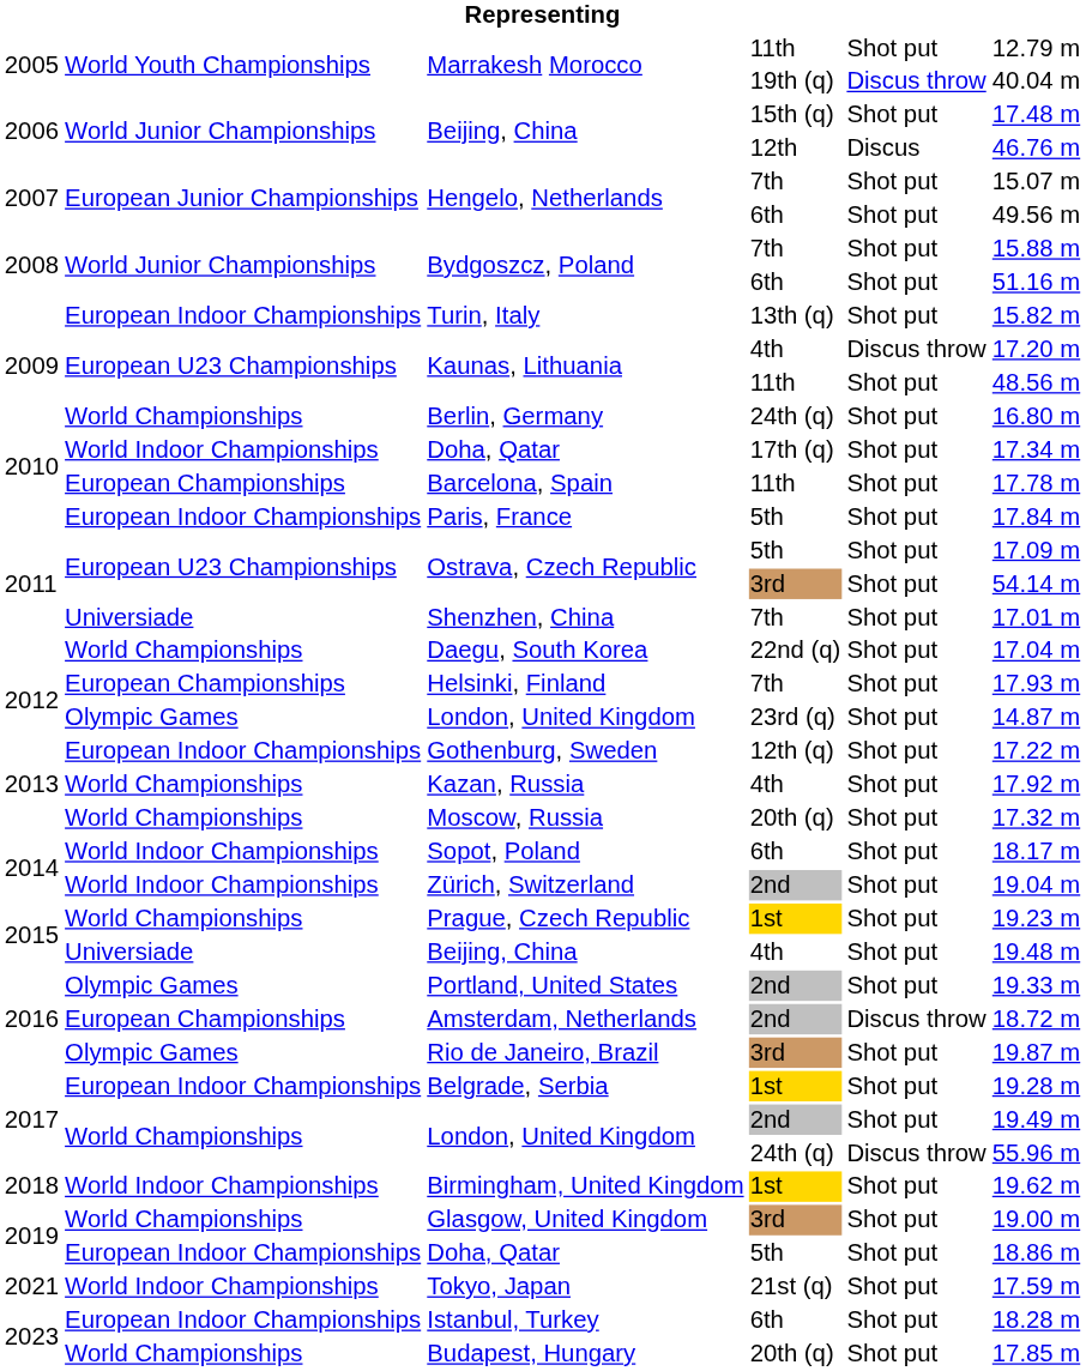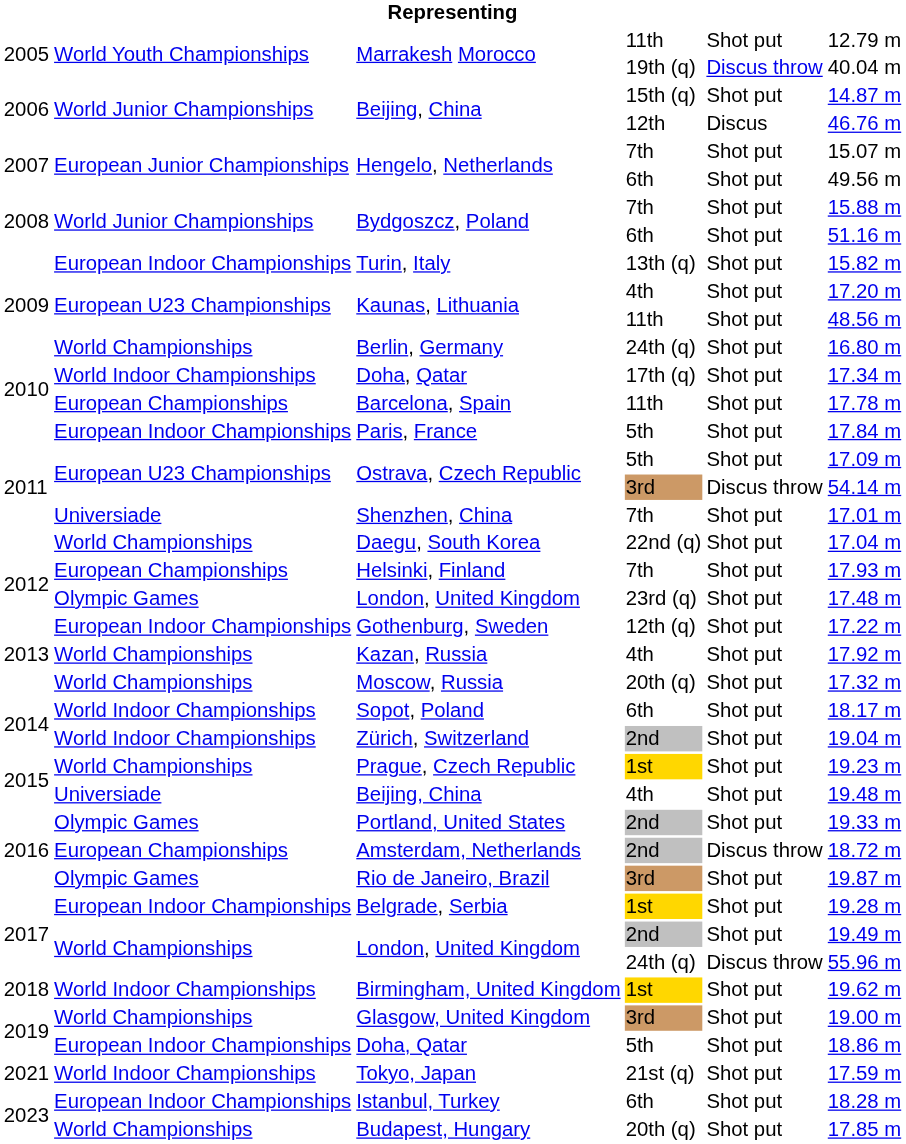 <table>
 <tr>
 <th colspan="6">Representing </th>
 </tr>
 <tr>
 <td rowspan=2>2005</td>
 <td rowspan=2><a href='#'>World Youth Championships</a></td>
 <td rowspan=2><a href='#'>Marrakesh</a> <a href='#'>Morocco</a></td>
 <td>11th</td>
 <td>Shot put</td>
 <td>12.79 m</td>
 </tr>
 <tr>
 <td>19th (q)</td>
 <td><a href='#'>Discus throw</a></td>
 <td>40.04 m</td>
 </tr>
 <tr>
 <td rowspan=2>2006</td>
 <td rowspan=2><a href='#'>World Junior Championships</a></td>
 <td rowspan=2><a href='#'>Beijing</a>, <a href='#'>China</a></td>
 <td>15th (q)</td>
 <td>Shot put</td>
-<td><a href='#'>17.48 m</a></td>
+<td><a href='#'>14.87 m</a></td>
 </tr>
 <tr>
 <td>12th</td>
 <td>Discus</td>
 <td><a href='#'>46.76 m</a></td>
 </tr>
 <tr>
 <td rowspan=2>2007</td>
 <td rowspan=2><a href='#'>European Junior Championships</a></td>
 <td rowspan=2><a href='#'>Hengelo</a>, <a href='#'>Netherlands</a></td>
 <td>7th</td>
 <td>Shot put</td>
 <td>15.07 m</td>
 </tr>
 <tr>
 <td>6th</td>
 <td>Shot put</td>
 <td>49.56 m</td>
 </tr>
 <tr>
 <td rowspan=2>2008</td>
 <td rowspan=2><a href='#'>World Junior Championships</a></td>
 <td rowspan=2><a href='#'>Bydgoszcz</a>, <a href='#'>Poland</a></td>
 <td>7th</td>
 <td>Shot put</td>
 <td><a href='#'>15.88 m</a></td>
 </tr>
 <tr>
 <td>6th</td>
 <td>Shot put</td>
 <td><a href='#'>51.16 m</a></td>
 </tr>
 <tr>
 <td rowspan=4>2009</td>
 <td><a href='#'>European Indoor Championships</a></td>
 <td><a href='#'>Turin</a>, <a href='#'>Italy</a></td>
 <td>13th (q)</td>
 <td>Shot put</td>
 <td><a href='#'>15.82 m</a></td>
 </tr>
 <tr>
 <td rowspan=2><a href='#'>European U23 Championships</a></td>
 <td rowspan=2><a href='#'>Kaunas</a>, <a href='#'>Lithuania</a></td>
 <td>4th</td>
-<td>Discus throw</td>
+<td>Shot put</td>
 <td><a href='#'>17.20 m</a></td>
 </tr>
 <tr>
 <td>11th</td>
 <td>Shot put</td>
 <td><a href='#'>48.56 m</a></td>
 </tr>
 <tr>
 <td><a href='#'>World Championships</a></td>
 <td><a href='#'>Berlin</a>, <a href='#'>Germany</a></td>
 <td>24th (q)</td>
 <td>Shot put</td>
 <td><a href='#'>16.80 m</a></td>
 </tr>
 <tr>
 <td rowspan=2>2010</td>
 <td><a href='#'>World Indoor Championships</a></td>
 <td><a href='#'>Doha</a>, <a href='#'>Qatar</a></td>
 <td>17th (q)</td>
 <td>Shot put</td>
 <td><a href='#'>17.34 m</a></td>
 </tr>
 <tr>
 <td><a href='#'>European Championships</a></td>
 <td><a href='#'>Barcelona</a>, <a href='#'>Spain</a></td>
 <td>11th</td>
 <td>Shot put</td>
 <td><a href='#'>17.78 m</a></td>
 </tr>
 <tr>
 <td rowspan=5>2011</td>
 <td><a href='#'>European Indoor Championships</a></td>
 <td><a href='#'>Paris</a>, <a href='#'>France</a></td>
 <td>5th</td>
 <td>Shot put</td>
 <td><a href='#'>17.84 m</a></td>
 </tr>
 <tr>
 <td rowspan=2><a href='#'>European U23 Championships</a></td>
 <td rowspan=2><a href='#'>Ostrava</a>, <a href='#'>Czech Republic</a></td>
 <td>5th</td>
 <td>Shot put</td>
 <td><a href='#'>17.09 m</a></td>
 </tr>
 <tr>
 <td bgcolor=cc9966>3rd</td>
-<td>Shot put</td>
+<td>Discus throw</td>
 <td><a href='#'>54.14 m</a></td>
 </tr>
 <tr>
 <td><a href='#'>Universiade</a></td>
 <td><a href='#'>Shenzhen</a>, <a href='#'>China</a></td>
 <td>7th</td>
 <td>Shot put</td>
 <td><a href='#'>17.01 m</a></td>
 </tr>
 <tr>
 <td><a href='#'>World Championships</a></td>
 <td><a href='#'>Daegu</a>, <a href='#'>South Korea</a></td>
 <td>22nd (q)</td>
 <td>Shot put</td>
 <td><a href='#'>17.04 m</a></td>
 </tr>
 <tr>
 <td rowspan=2>2012</td>
 <td><a href='#'>European Championships</a></td>
 <td><a href='#'>Helsinki</a>, <a href='#'>Finland</a></td>
 <td>7th</td>
 <td>Shot put</td>
 <td><a href='#'>17.93 m</a></td>
 </tr>
 <tr>
 <td><a href='#'>Olympic Games</a></td>
 <td><a href='#'>London</a>, <a href='#'>United Kingdom</a></td>
 <td>23rd (q)</td>
 <td>Shot put</td>
-<td><a href='#'>14.87 m</a></td>
+<td><a href='#'>17.48 m</a></td>
 </tr>
 <tr>
 <td rowspan=3>2013</td>
 <td><a href='#'>European Indoor Championships</a></td>
 <td><a href='#'>Gothenburg</a>, <a href='#'>Sweden</a></td>
 <td>12th (q)</td>
 <td>Shot put</td>
 <td><a href='#'>17.22 m</a></td>
 </tr>
 <tr>
 <td><a href='#'>World Championships</a></td>
 <td><a href='#'>Kazan</a>, <a href='#'>Russia</a></td>
 <td>4th</td>
 <td>Shot put</td>
 <td><a href='#'>17.92 m</a></td>
 </tr>
 <tr>
 <td><a href='#'>World Championships</a></td>
 <td><a href='#'>Moscow</a>, <a href='#'>Russia</a></td>
 <td>20th (q)</td>
 <td>Shot put</td>
 <td><a href='#'>17.32 m</a></td>
 </tr>
 <tr>
 <td rowspan=2>2014</td>
 <td><a href='#'>World Indoor Championships</a></td>
 <td><a href='#'>Sopot</a>, <a href='#'>Poland</a></td>
 <td>6th</td>
 <td>Shot put</td>
 <td><a href='#'>18.17 m</a></td>
 </tr>
 <tr>
 <td><a href='#'>World Indoor Championships</a></td>
 <td><a href='#'>Zürich</a>, <a href='#'>Switzerland</a></td>
 <td bgcolor=silver>2nd</td>
 <td>Shot put</td>
 <td><a href='#'>19.04 m</a></td>
 </tr>
 <tr>
 <td rowspan=2>2015</td>
 <td><a href='#'>World Championships</a></td>
 <td><a href='#'>Prague</a>, <a href='#'>Czech Republic</a></td>
 <td bgcolor=gold>1st</td>
 <td>Shot put</td>
 <td><a href='#'>19.23 m</a></td>
 </tr>
 <tr>
 <td><a href='#'>Universiade</a></td>
 <td><a href='#'>Beijing, China</a></td>
 <td>4th</td>
 <td>Shot put</td>
 <td><a href='#'>19.48 m</a></td>
 </tr>
 <tr>
 <td rowspan=3>2016</td>
 <td><a href='#'>Olympic Games</a></td>
 <td><a href='#'>Portland, United States</a></td>
 <td bgcolor=silver>2nd</td>
 <td>Shot put</td>
 <td><a href='#'>19.33 m</a></td>
 </tr>
 <tr>
 <td><a href='#'>European Championships</a></td>
 <td><a href='#'>Amsterdam, Netherlands</a></td>
 <td bgcolor=silver>2nd</td>
 <td>Discus throw</td>
 <td><a href='#'>18.72 m</a></td>
 </tr>
 <tr>
 <td><a href='#'>Olympic Games</a></td>
 <td><a href='#'>Rio de Janeiro, Brazil</a></td>
 <td bgcolor=cc9966>3rd</td>
 <td>Shot put</td>
 <td><a href='#'>19.87 m</a></td>
 </tr>
 <tr>
 <td rowspan=3>2017</td>
 <td><a href='#'>European Indoor Championships</a></td>
 <td><a href='#'>Belgrade</a>, <a href='#'>Serbia</a></td>
 <td bgcolor=gold>1st</td>
 <td>Shot put</td>
 <td><a href='#'>19.28 m</a></td>
 </tr>
 <tr>
 <td rowspan=2><a href='#'>World Championships</a></td>
 <td rowspan=2><a href='#'>London</a>, <a href='#'>United Kingdom</a></td>
 <td bgcolor=silver>2nd</td>
 <td>Shot put</td>
 <td><a href='#'>19.49 m</a></td>
 </tr>
 <tr>
 <td>24th (q)</td>
 <td>Discus throw</td>
 <td><a href='#'>55.96 m</a></td>
 </tr>
 <tr>
 <td>2018</td>
 <td><a href='#'>World Indoor Championships</a></td>
 <td><a href='#'>Birmingham, United Kingdom</a></td>
 <td bgcolor=gold>1st</td>
 <td>Shot put</td>
 <td><a href='#'>19.62 m</a></td>
 </tr>
 <tr>
 <td rowspan=2>2019</td>
 <td><a href='#'>World Championships</a></td>
 <td><a href='#'>Glasgow, United Kingdom</a></td>
 <td bgcolor=cc9966>3rd</td>
 <td>Shot put</td>
 <td><a href='#'>19.00 m</a></td>
 </tr>
 <tr>
 <td><a href='#'>European Indoor Championships</a></td>
 <td><a href='#'>Doha, Qatar</a></td>
 <td>5th</td>
 <td>Shot put</td>
 <td><a href='#'>18.86 m</a></td>
 </tr>
 <tr>
 <td>2021</td>
 <td><a href='#'>World Indoor Championships</a></td>
 <td><a href='#'>Tokyo, Japan</a></td>
 <td>21st (q)</td>
 <td>Shot put</td>
 <td><a href='#'>17.59 m</a></td>
 </tr>
 <tr>
 <td rowspan=2>2023</td>
 <td><a href='#'>European Indoor Championships</a></td>
 <td><a href='#'>Istanbul, Turkey</a></td>
 <td>6th</td>
 <td>Shot put</td>
 <td><a href='#'>18.28 m</a></td>
 </tr>
 <tr>
 <td><a href='#'>World Championships</a></td>
 <td><a href='#'>Budapest, Hungary</a></td>
 <td>20th (q)</td>
 <td>Shot put</td>
 <td><a href='#'>17.85 m</a></td>
 </tr>
 </table>
